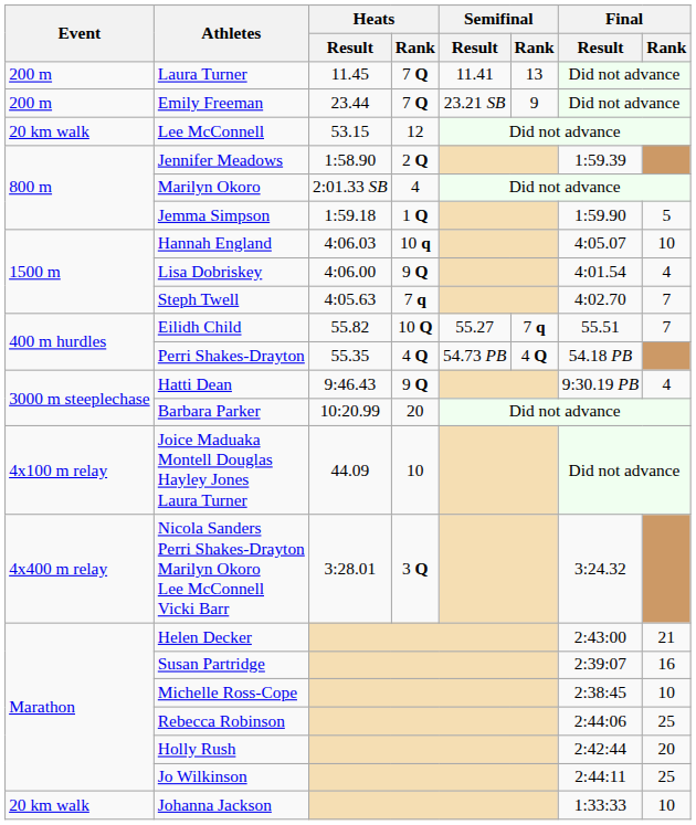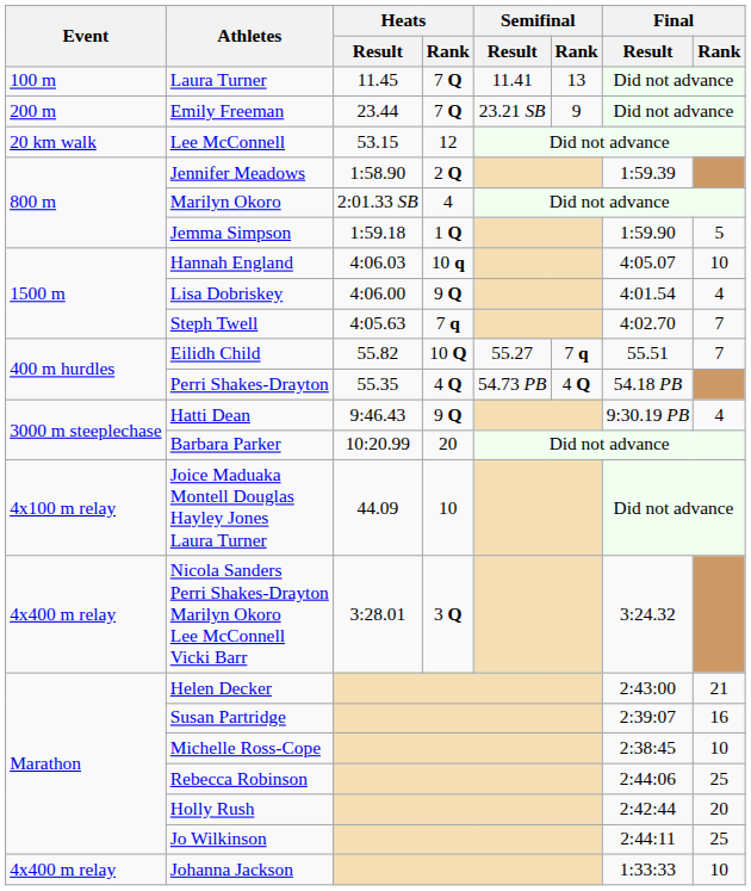 <table class="wikitable" border="1" style="font-size:90%">
 <tr>
 <th rowspan="2">Event</th>
 <th rowspan="2">Athletes</th>
 <th colspan="2">Heats</th>
 <th colspan="2">Semifinal</th>
 <th colspan="2">Final</th>
 </tr>
 <tr>
 <th>Result</th>
 <th>Rank</th>
 <th>Result</th>
 <th>Rank</th>
 <th>Result</th>
 <th>Rank</th>
 </tr>
 <tr>
-<td><a href='#'>200 m</a></td>
+<td><a href='#'>100 m</a></td>
 <td><a href='#'>Laura Turner</a></td>
 <td align=center>11.45</td>
 <td align=center>7 <strong>Q</strong></td>
 <td align=center>11.41</td>
 <td align=center>13</td>
 <td align="center" colspan=4 bgcolor="honeydew">Did not advance</td>
 </tr>
 <tr>
 <td><a href='#'>200 m</a></td>
 <td><a href='#'>Emily Freeman</a></td>
 <td align=center>23.44</td>
 <td align=center>7 <strong>Q</strong></td>
 <td align=center>23.21 <em>SB</em></td>
 <td align=center>9</td>
 <td align="center" colspan=4 bgcolor="honeydew">Did not advance</td>
 </tr>
 <tr>
 <td><a href='#'>20 km walk</a></td>
 <td><a href='#'>Lee McConnell</a></td>
 <td align=center>53.15</td>
 <td align=center>12</td>
 <td align="center" colspan=4 bgcolor="honeydew">Did not advance</td>
 </tr>
 <tr>
 <td rowspan="3"><a href='#'>800 m</a></td>
 <td><a href='#'>Jennifer Meadows</a></td>
 <td align=center>1:58.90</td>
 <td align=center>2 <strong>Q</strong></td>
 <td colspan="2" bgcolor="wheat"></td>
 <td align=center>1:59.39</td>
 <td align="center" bgcolor=cc9966></td>
 </tr>
 <tr>
 <td><a href='#'>Marilyn Okoro</a></td>
 <td align=center>2:01.33 <em>SB</em></td>
 <td align=center>4</td>
 <td align="center" colspan=4 bgcolor="honeydew">Did not advance</td>
 </tr>
 <tr>
 <td><a href='#'>Jemma Simpson</a></td>
 <td align=center>1:59.18</td>
 <td align=center>1 <strong>Q</strong></td>
 <td colspan="2" bgcolor="wheat"></td>
 <td align=center>1:59.90</td>
 <td align=center>5</td>
 </tr>
 <tr>
 <td rowspan="3"><a href='#'>1500 m</a></td>
 <td><a href='#'>Hannah England</a></td>
 <td align=center>4:06.03</td>
 <td align=center>10 <strong>q</strong></td>
 <td colspan="2" bgcolor="wheat"></td>
 <td align=center>4:05.07</td>
 <td align=center>10</td>
 </tr>
 <tr>
 <td><a href='#'>Lisa Dobriskey</a></td>
 <td align=center>4:06.00</td>
 <td align=center>9 <strong>Q</strong></td>
 <td colspan="2" bgcolor="wheat"></td>
 <td align=center>4:01.54</td>
 <td align=center>4</td>
 </tr>
 <tr>
 <td><a href='#'>Steph Twell</a></td>
 <td align=center>4:05.63</td>
 <td align=center>7 <strong>q</strong></td>
 <td colspan="2" bgcolor="wheat"></td>
 <td align=center>4:02.70</td>
 <td align=center>7</td>
 </tr>
 <tr>
 <td rowspan="2"><a href='#'>400 m hurdles</a></td>
 <td><a href='#'>Eilidh Child</a></td>
 <td align=center>55.82</td>
 <td align=center>10 <strong>Q</strong></td>
 <td align=center>55.27</td>
 <td align=center>7 <strong>q</strong></td>
 <td align=center>55.51</td>
 <td align=center>7</td>
 </tr>
 <tr>
 <td><a href='#'>Perri Shakes-Drayton</a></td>
 <td align=center>55.35</td>
 <td align=center>4 <strong>Q</strong></td>
 <td align=center>54.73 <em>PB</em></td>
 <td align=center>4 <strong>Q</strong></td>
 <td align=center>54.18 <em>PB</em></td>
 <td align="center" bgcolor=cc9966></td>
 </tr>
 <tr>
 <td rowspan="2"><a href='#'>3000 m steeplechase</a></td>
 <td><a href='#'>Hatti Dean</a></td>
 <td align=center>9:46.43</td>
 <td align=center>9 <strong>Q</strong></td>
 <td colspan="2" bgcolor="wheat"></td>
 <td align=center>9:30.19 <em>PB</em></td>
 <td align=center>4</td>
 </tr>
 <tr>
 <td><a href='#'>Barbara Parker</a></td>
 <td align=center>10:20.99</td>
 <td align=center>20</td>
 <td align="center" colspan=4 bgcolor="honeydew">Did not advance</td>
 </tr>
 <tr>
 <td><a href='#'>4x100 m relay</a></td>
 <td><a href='#'>Joice Maduaka</a><br><a href='#'>Montell Douglas</a><br><a href='#'>Hayley Jones</a><br><a href='#'>Laura Turner</a></td>
 <td align=center>44.09</td>
 <td align=center>10</td>
 <td colspan="2" bgcolor="wheat"></td>
 <td colspan="2" align=center bgcolor=honeydew>Did not advance</td>
 </tr>
 <tr>
 <td><a href='#'>4x400 m relay</a></td>
 <td><a href='#'>Nicola Sanders</a><br><a href='#'>Perri Shakes-Drayton</a><br><a href='#'>Marilyn Okoro</a><br><a href='#'>Lee McConnell</a><br><a href='#'>Vicki Barr</a></td>
 <td align=center>3:28.01</td>
 <td align=center>3 <strong>Q</strong></td>
 <td colspan="2" bgcolor="wheat"></td>
 <td align=center>3:24.32</td>
 <td align=center bgcolor=cc9966></td>
 </tr>
 <tr>
 <td rowspan="6"><a href='#'>Marathon</a></td>
 <td><a href='#'>Helen Decker</a></td>
 <td colspan="4" bgcolor="wheat"></td>
 <td align=center>2:43:00</td>
 <td align=center>21</td>
 </tr>
 <tr>
 <td><a href='#'>Susan Partridge</a></td>
 <td colspan="4" bgcolor="wheat"></td>
 <td align=center>2:39:07</td>
 <td align=center>16</td>
 </tr>
 <tr>
 <td><a href='#'>Michelle Ross-Cope</a></td>
 <td colspan="4" bgcolor="wheat"></td>
 <td align=center>2:38:45</td>
 <td align=center>10</td>
 </tr>
 <tr>
 <td><a href='#'>Rebecca Robinson</a></td>
 <td colspan="4" bgcolor="wheat"></td>
 <td align=center>2:44:06</td>
 <td align=center>25</td>
 </tr>
 <tr>
 <td><a href='#'>Holly Rush</a></td>
 <td colspan="4" bgcolor="wheat"></td>
 <td align=center>2:42:44</td>
 <td align=center>20</td>
 </tr>
 <tr>
 <td><a href='#'>Jo Wilkinson</a></td>
 <td colspan="4" bgcolor="wheat"></td>
 <td align=center>2:44:11</td>
 <td align=center>25</td>
 </tr>
 <tr>
-<td><a href='#'>20 km walk</a></td>
+<td><a href='#'>4x400 m relay</a></td>
 <td><a href='#'>Johanna Jackson</a></td>
 <td colspan="4" bgcolor="wheat"></td>
 <td align=center>1:33:33</td>
 <td align=center>10</td>
 </tr>
 </table>
